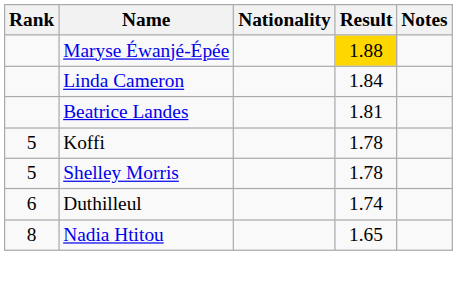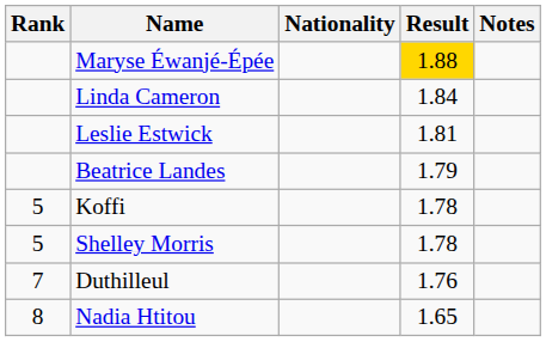 <table class="wikitable sortable" style="text-align:center">
 <tr>
 <th>Rank</th>
 <th>Name</th>
 <th>Nationality</th>
 <th>Result</th>
 <th>Notes</th>
 </tr>
 <tr>
 <td></td>
 <td align=left><a href='#'>Maryse Éwanjé-Épée</a></td>
 <td align=left></td>
 <td style="background: gold;">1.88</td>
 <td></td>
 </tr>
 <tr>
 <td></td>
 <td align=left><a href='#'>Linda Cameron</a></td>
 <td align=left></td>
 <td>1.84</td>
 <td></td>
 </tr>
 <tr>
 <td></td>
+<td align=left><a href='#'>Leslie Estwick</a></td>
+<td align=left></td>
+<td>1.81</td>
+<td></td>
+</tr>
+<tr>
+<td></td>
 <td align=left><a href='#'>Beatrice Landes</a></td>
 <td align=left></td>
-<td>1.81</td>
+<td>1.79</td>
 <td></td>
 </tr>
 <tr>
 <td>5</td>
 <td align=left>Koffi</td>
 <td align=left></td>
 <td>1.78</td>
 <td></td>
 </tr>
 <tr>
 <td>5</td>
 <td align=left><a href='#'>Shelley Morris</a></td>
 <td align=left></td>
 <td>1.78</td>
 <td></td>
 </tr>
 <tr>
-<td>6</td>
+<td>7</td>
 <td align=left>Duthilleul</td>
 <td align=left></td>
-<td>1.74</td>
+<td>1.76</td>
 <td></td>
 </tr>
 <tr>
 <td>8</td>
 <td align=left><a href='#'>Nadia Htitou</a></td>
 <td align=left></td>
 <td>1.65</td>
 <td></td>
 </tr>
 </table>
